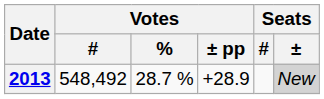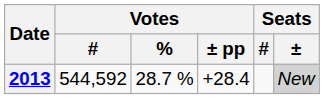 <table class="wikitable">
 <tr>
 <th rowspan="2">Date</th>
 <th colspan="3">Votes</th>
 <th colspan="2">Seats</th>
 </tr>
 <tr>
 <th>#</th>
 <th>%</th>
 <th>± pp</th>
 <th>#</th>
 <th>±</th>
 </tr>
 <tr>
 <th><a href='#'>2013</a></th>
-<td>548,492</td>
+<td>544,592</td>
 <td>28.7 %</td>
-<td>+28.9</td>
+<td>+28.4</td>
 <td></td>
 <td style="background: lightgrey;"><em>New</em></td>
 </tr>
 </table>
